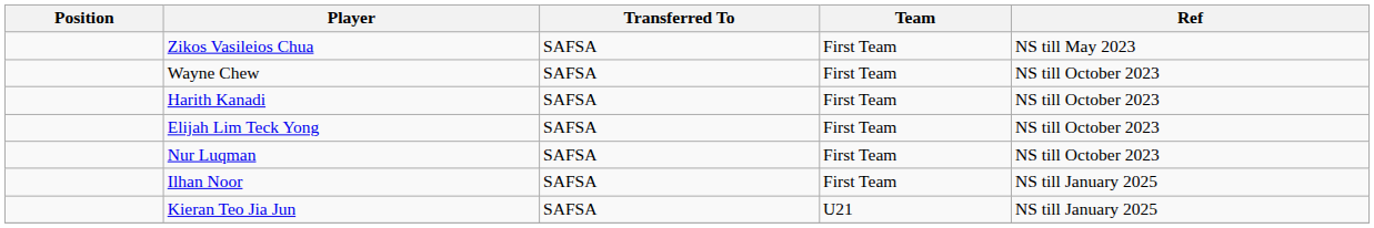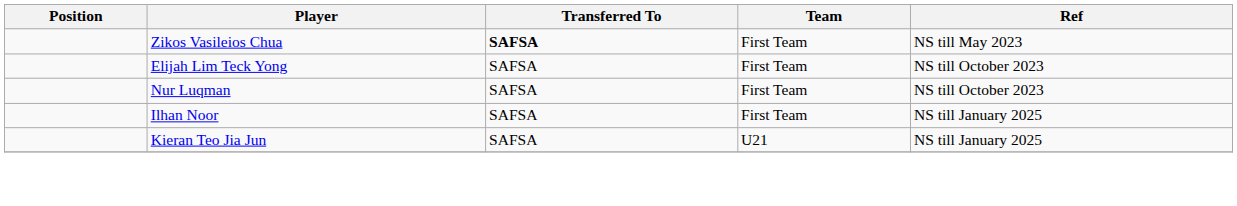 <table class="wikitable sortable" style="width:80%; text-align:center; font-size:100%; text-align:left;">
 <tr>
 <th>Position</th>
 <th>Player</th>
 <th>Transferred To</th>
 <th>Team</th>
 <th>Ref</th>
 </tr>
 <tr>
 <td></td>
 <td> <a href='#'>Zikos Vasileios Chua</a></td>
-<td> SAFSA</td>
+<td><strong> SAFSA</strong></td>
 <td>First Team</td>
 <td>NS till May 2023 </td>
-</tr>
-<tr>
-<td></td>
-<td> Wayne Chew</td>
-<td> SAFSA</td>
-<td>First Team</td>
-<td>NS till October 2023 </td>
-</tr>
-<tr>
-<td></td>
-<td> <a href='#'>Harith Kanadi</a></td>
-<td> SAFSA</td>
-<td>First Team</td>
-<td>NS till October 2023 </td>
 </tr>
 <tr>
 <td></td>
 <td> <a href='#'>Elijah Lim Teck Yong</a></td>
 <td> SAFSA</td>
 <td>First Team</td>
 <td>NS till October 2023 </td>
 </tr>
 <tr>
 <td></td>
 <td> <a href='#'>Nur Luqman</a></td>
 <td> SAFSA</td>
 <td>First Team</td>
 <td>NS till October 2023</td>
 </tr>
 <tr>
 <td></td>
 <td> <a href='#'>Ilhan Noor</a></td>
 <td> SAFSA</td>
 <td>First Team</td>
 <td>NS till January 2025</td>
 </tr>
 <tr>
 <td></td>
 <td> <a href='#'>Kieran Teo Jia Jun</a></td>
 <td> SAFSA</td>
 <td>U21</td>
 <td>NS till January 2025</td>
 </tr>
 <tr>
 </tr>
 </table>
